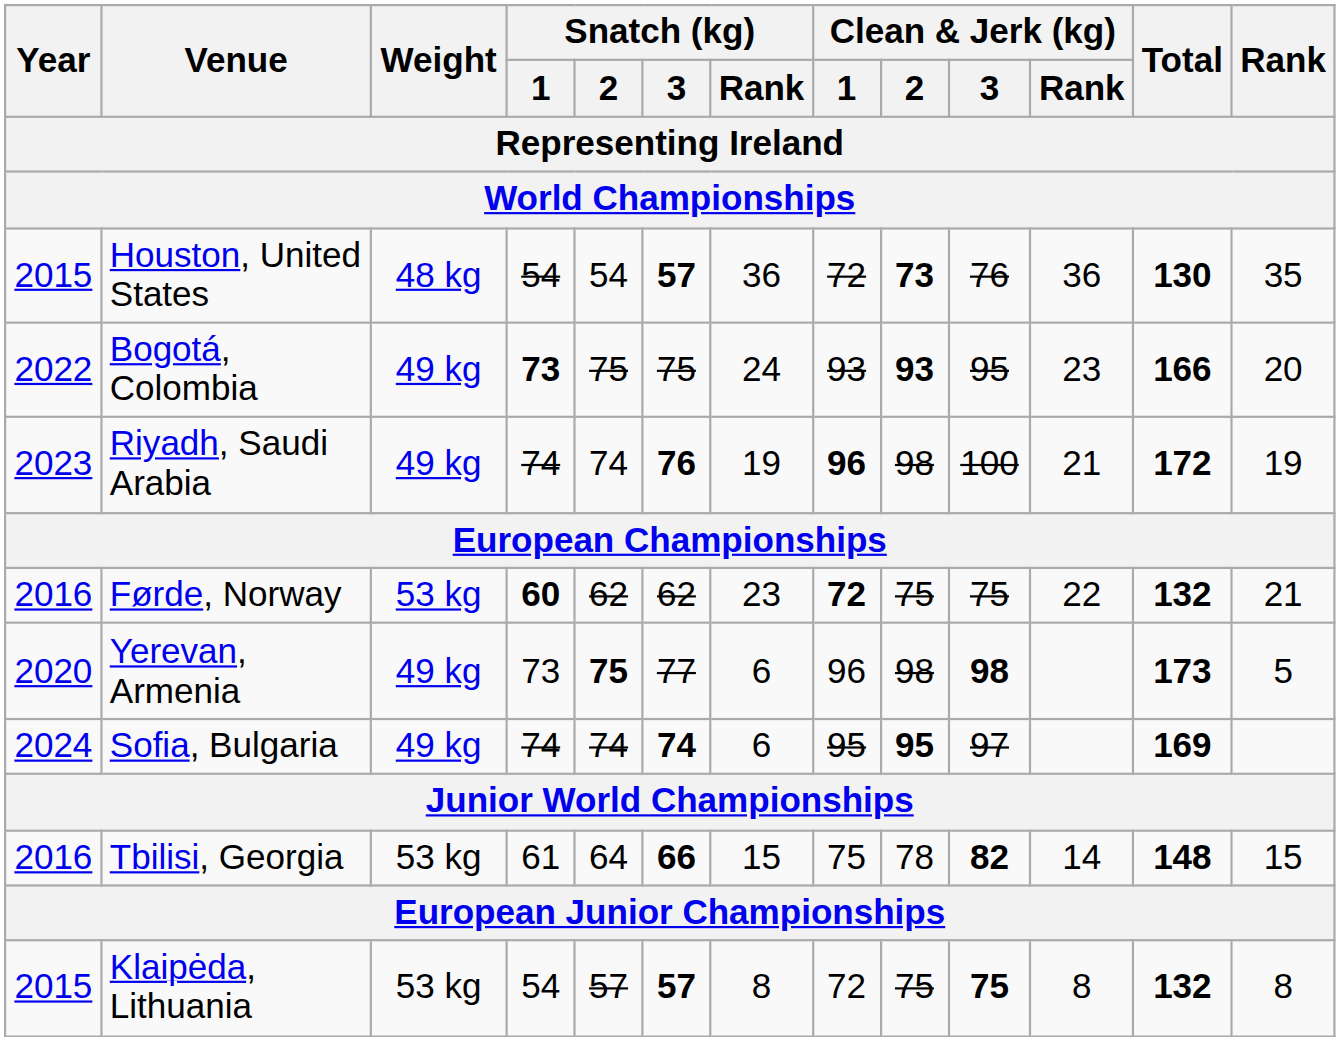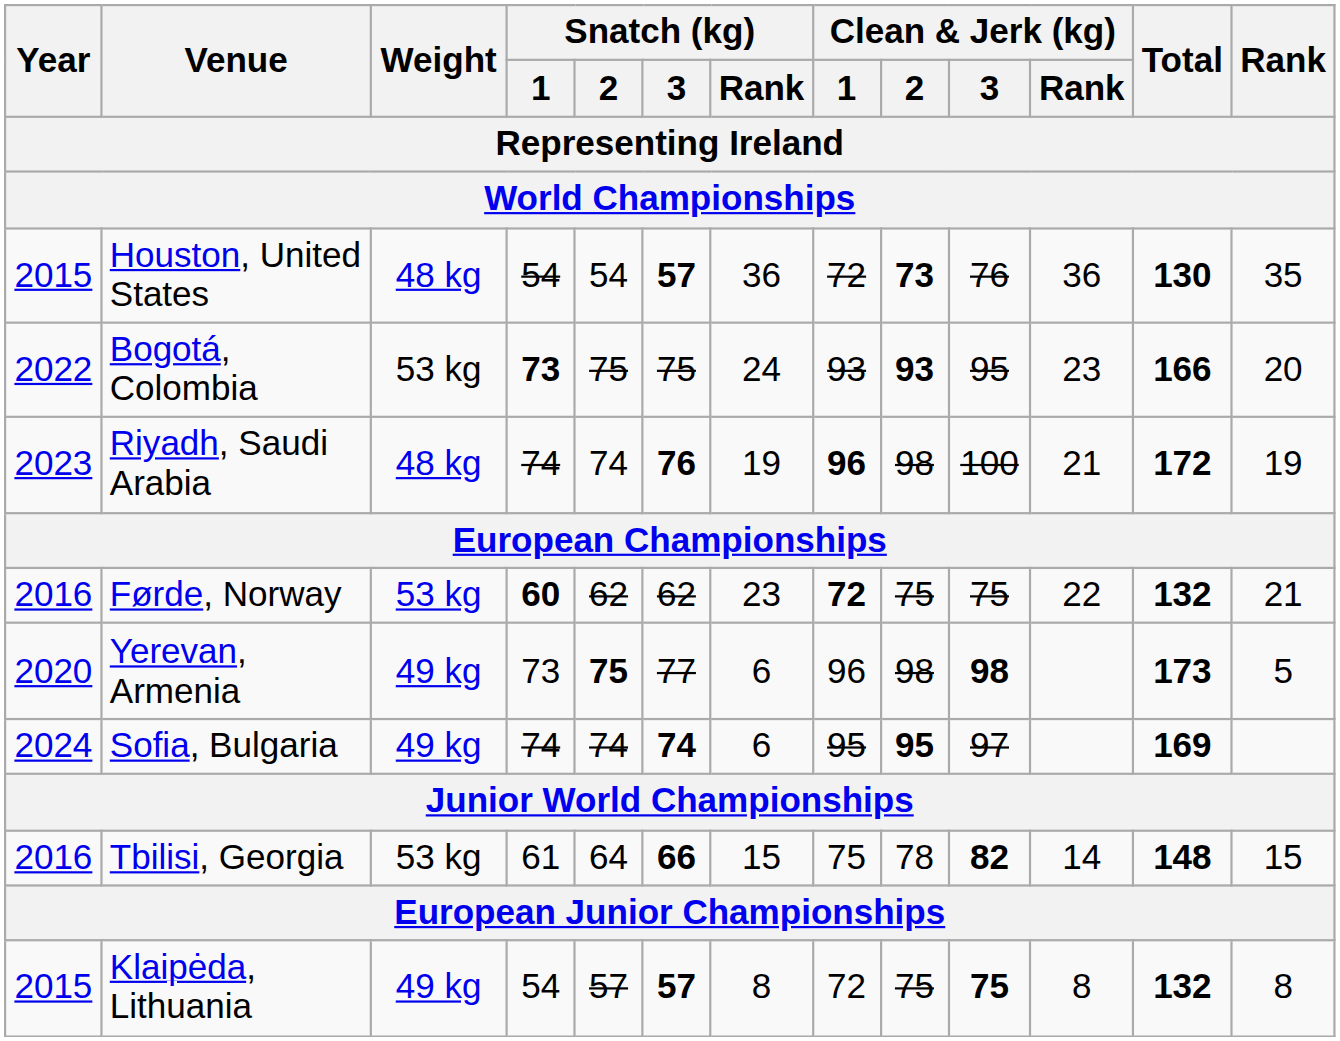 <table class = "wikitable" style="text-align:center;">
 <tr>
 <th rowspan=2 width=40>Year</th>
 <th rowspan=2 width=250>Venue</th>
 <th rowspan=2 width=60>Weight</th>
 <th colspan=4>Snatch (kg)</th>
 <th colspan=4>Clean & Jerk (kg)</th>
 <th rowspan=2 width=40>Total</th>
 <th rowspan=2 width=40>Rank</th>
 </tr>
 <tr>
 <th width=40>1</th>
 <th width=40>2</th>
 <th width=40>3</th>
 <th width=40>Rank</th>
 <th width=40>1</th>
 <th width=40>2</th>
 <th width=40>3</th>
 <th width=40>Rank</th>
 </tr>
 <tr>
 <th colspan=13>Representing  Ireland</th>
 </tr>
 <tr>
 <th colspan=13><a href='#'>World Championships</a></th>
 </tr>
 <tr>
 <td><a href='#'>2015</a></td>
 <td align=left> <a href='#'>Houston</a>, United States</td>
 <td><a href='#'>48 kg</a></td>
 <td><s>54</s></td>
 <td>54</td>
 <td><strong>57</strong></td>
 <td>36</td>
 <td><s>72</s></td>
 <td><strong>73</strong></td>
 <td><s>76</s></td>
 <td>36</td>
 <td><strong>130</strong></td>
 <td>35</td>
 </tr>
 <tr>
 <td><a href='#'>2022</a></td>
 <td align=left> <a href='#'>Bogotá</a>, Colombia</td>
-<td><a href='#'>49 kg</a></td>
+<td>53 kg</td>
 <td><strong>73</strong></td>
 <td><s>75</s></td>
 <td><s>75</s></td>
 <td>24</td>
 <td><s>93</s></td>
 <td><strong>93</strong></td>
 <td><s>95</s></td>
 <td>23</td>
 <td><strong>166</strong></td>
 <td>20</td>
 </tr>
 <tr>
 <td><a href='#'>2023</a></td>
 <td align=left> <a href='#'>Riyadh</a>, Saudi Arabia</td>
-<td><a href='#'>49 kg</a></td>
+<td><a href='#'>48 kg</a></td>
 <td><s>74</s></td>
 <td>74</td>
 <td><strong>76</strong></td>
 <td>19</td>
 <td><strong>96</strong></td>
 <td><s>98</s></td>
 <td><s>100</s></td>
 <td>21</td>
 <td><strong>172</strong></td>
 <td>19</td>
 </tr>
 <tr>
 <th colspan=13><a href='#'>European Championships</a></th>
 </tr>
 <tr>
 <td><a href='#'>2016</a></td>
 <td align=left> <a href='#'>Førde</a>, Norway</td>
 <td><a href='#'>53 kg</a></td>
 <td><strong>60</strong></td>
 <td><s>62</s></td>
 <td><s>62</s></td>
 <td>23</td>
 <td><strong>72</strong></td>
 <td><s>75</s></td>
 <td><s>75</s></td>
 <td>22</td>
 <td><strong>132</strong></td>
 <td>21</td>
 </tr>
 <tr>
 <td><a href='#'>2020</a></td>
 <td align=left> <a href='#'>Yerevan</a>, Armenia</td>
 <td><a href='#'>49 kg</a></td>
 <td>73</td>
 <td><strong>75</strong></td>
 <td><s>77</s></td>
 <td>6</td>
 <td>96</td>
 <td><s>98</s></td>
 <td><strong>98</strong></td>
 <td></td>
 <td><strong>173</strong></td>
 <td>5</td>
 </tr>
 <tr>
 <td><a href='#'>2024</a></td>
 <td align=left> <a href='#'>Sofia</a>, Bulgaria</td>
 <td><a href='#'>49 kg</a></td>
 <td><s>74</s></td>
 <td><s>74</s></td>
 <td><strong>74</strong></td>
 <td>6</td>
 <td><s>95</s></td>
 <td><strong>95</strong></td>
 <td><s>97</s></td>
 <td></td>
 <td><strong>169</strong></td>
 <td></td>
 </tr>
 <tr>
 <th colspan=13><a href='#'>Junior World Championships</a></th>
 </tr>
 <tr>
 <td><a href='#'>2016</a></td>
 <td align=left> <a href='#'>Tbilisi</a>, Georgia</td>
 <td>53 kg</td>
 <td>61</td>
 <td>64</td>
 <td><strong>66</strong></td>
 <td>15</td>
 <td>75</td>
 <td>78</td>
 <td><strong>82</strong></td>
 <td>14</td>
 <td><strong>148</strong></td>
 <td>15</td>
 </tr>
 <tr>
 <th colspan=13><a href='#'>European Junior Championships</a></th>
 </tr>
 <tr>
 <td><a href='#'>2015</a></td>
 <td align=left> <a href='#'>Klaipėda</a>, Lithuania</td>
-<td>53 kg</td>
+<td><a href='#'>49 kg</a></td>
 <td>54</td>
 <td><s>57</s></td>
 <td><strong>57</strong></td>
 <td>8</td>
 <td>72</td>
 <td><s>75</s></td>
 <td><strong>75</strong></td>
 <td>8</td>
 <td><strong>132</strong></td>
 <td>8</td>
 </tr>
 </table>
